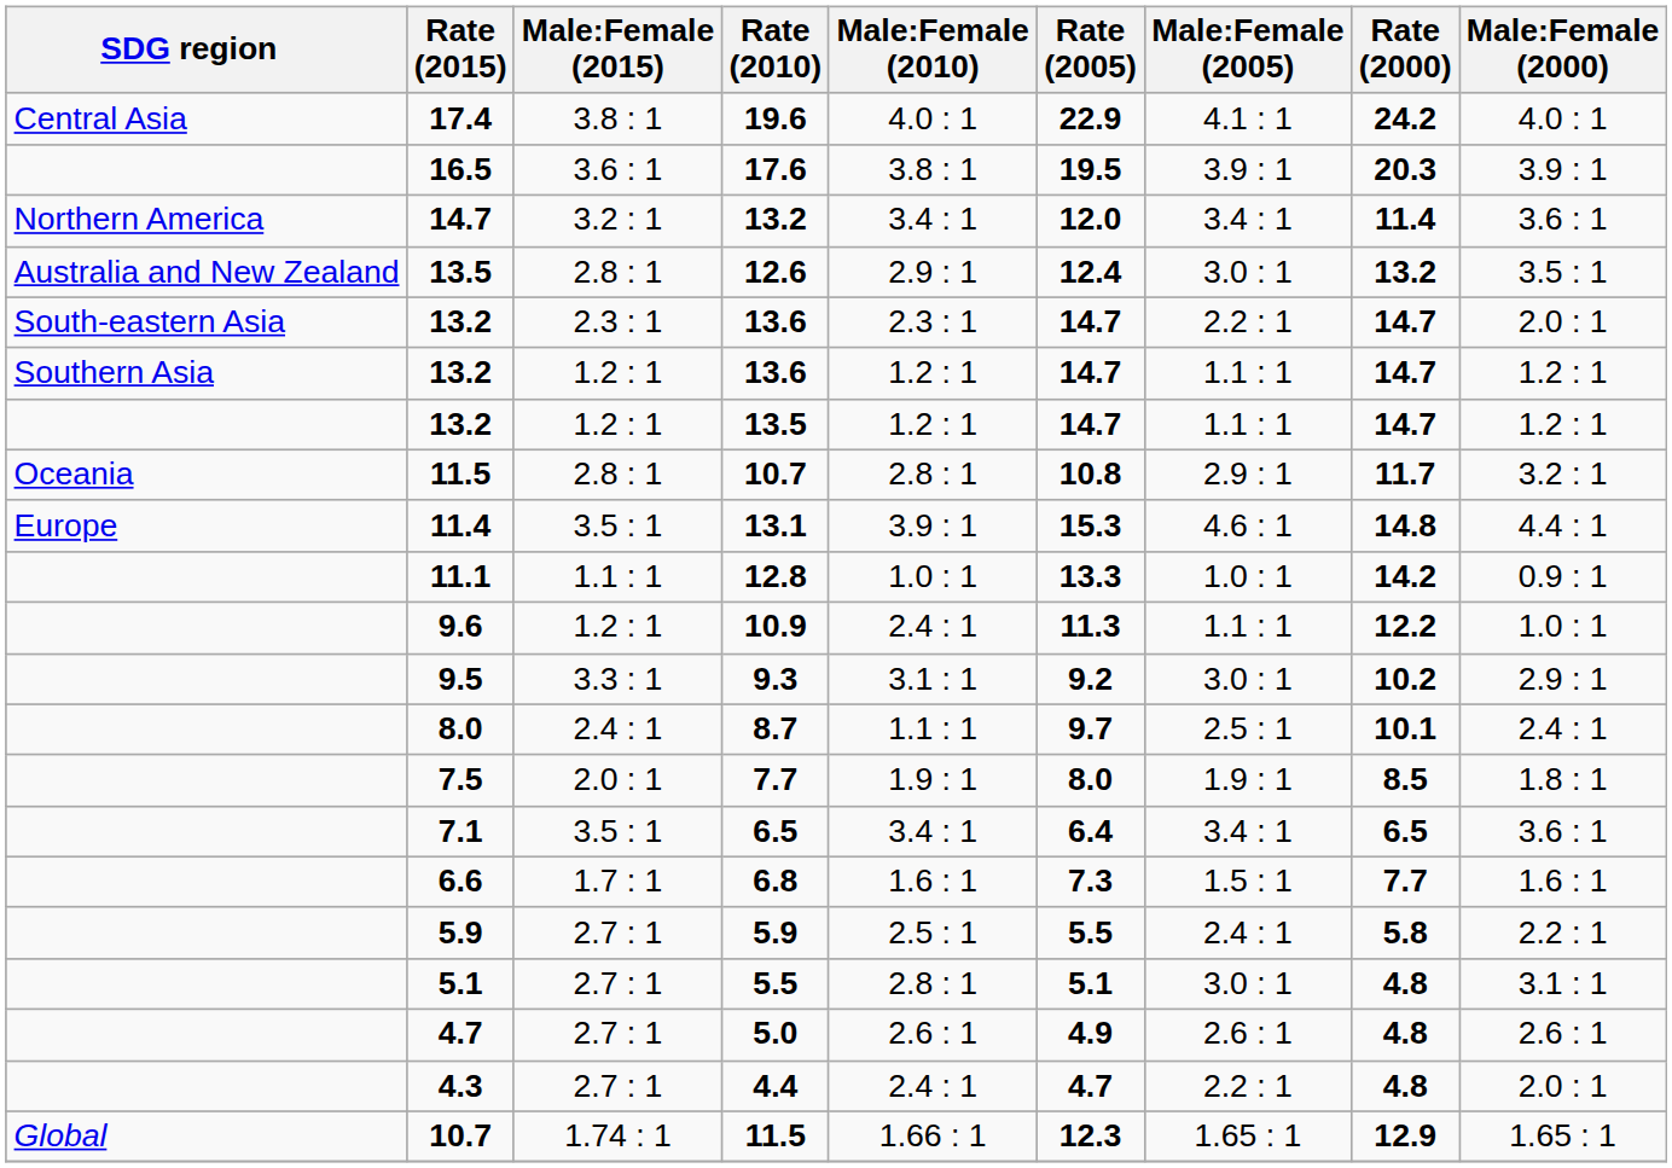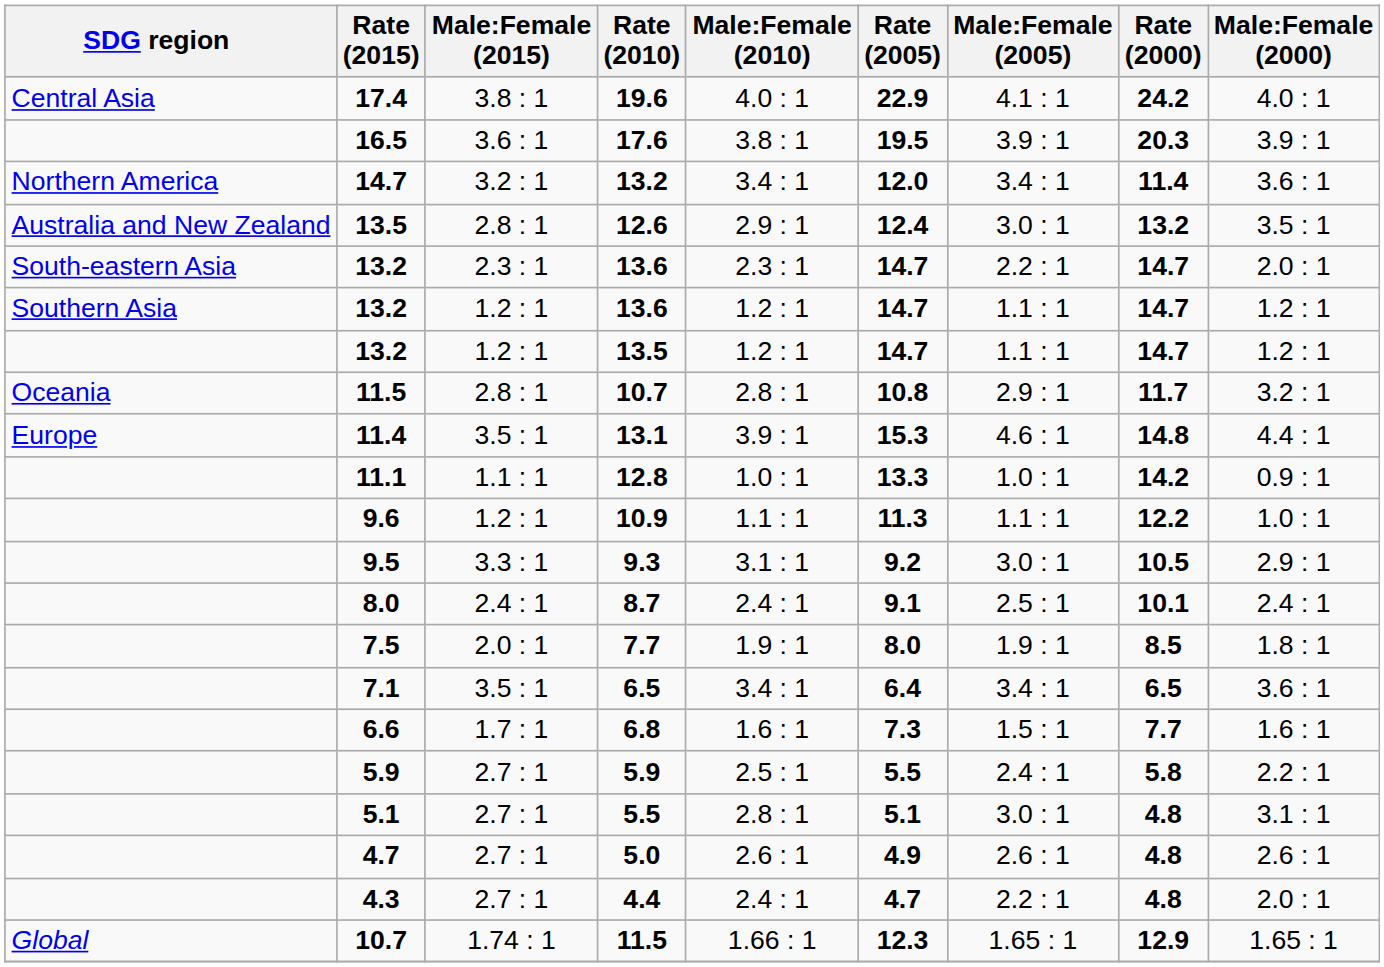 <table class="wikitable sortable collapsible collapsed" style="float:right; margin-left:1em; margin-right:0; white-space: nowrap;">
 <tr style="background:#ececec;">
 <th class="unsortable">  <a href='#'>SDG</a> region      </th>
 <th>Rate<br>(2015)</th>
 <th>Male:Female<br>(2015)</th>
 <th>Rate<br>(2010)</th>
 <th>Male:Female<br>(2010)</th>
 <th>Rate<br>(2005)</th>
 <th>Male:Female<br>(2005)</th>
 <th>Rate<br>(2000)</th>
 <th>Male:Female<br>(2000)</th>
 </tr>
 <tr>
 <td><a href='#'>Central Asia</a></td>
 <td style="text-align:center;"><strong>17.4</strong></td>
 <td style="text-align:center;">3.8 : 1</td>
 <td style="text-align:center;"><strong>19.6</strong></td>
 <td style="text-align:center;">4.0 : 1</td>
 <td style="text-align:center;"><strong>22.9</strong></td>
 <td style="text-align:center;">4.1 : 1</td>
 <td style="text-align:center;"><strong>24.2</strong></td>
 <td style="text-align:center;">4.0 : 1</td>
 </tr>
 <tr>
 <td></td>
 <td style="text-align:center;"><strong>16.5</strong></td>
 <td style="text-align:center;">3.6 : 1</td>
 <td style="text-align:center;"><strong>17.6</strong></td>
 <td style="text-align:center;">3.8 : 1</td>
 <td style="text-align:center;"><strong>19.5</strong></td>
 <td style="text-align:center;">3.9 : 1</td>
 <td style="text-align:center;"><strong>20.3</strong></td>
 <td style="text-align:center;">3.9 : 1</td>
 </tr>
 <tr>
 <td><a href='#'>Northern America</a></td>
 <td style="text-align:center;"><strong>14.7</strong></td>
 <td style="text-align:center;">3.2 : 1</td>
 <td style="text-align:center;"><strong>13.2</strong></td>
 <td style="text-align:center;">3.4 : 1</td>
 <td style="text-align:center;"><strong>12.0</strong></td>
 <td style="text-align:center;">3.4 : 1</td>
 <td style="text-align:center;"><strong>11.4</strong></td>
 <td style="text-align:center;">3.6 : 1</td>
 </tr>
 <tr>
 <td><a href='#'>Australia and New Zealand</a></td>
 <td style="text-align:center;"><strong>13.5</strong></td>
 <td style="text-align:center;">2.8 : 1</td>
 <td style="text-align:center;"><strong>12.6</strong></td>
 <td style="text-align:center;">2.9 : 1</td>
 <td style="text-align:center;"><strong>12.4</strong></td>
 <td style="text-align:center;">3.0 : 1</td>
 <td style="text-align:center;"><strong>13.2</strong></td>
 <td style="text-align:center;">3.5 : 1</td>
 </tr>
 <tr>
 <td><a href='#'>South-eastern Asia</a></td>
 <td style="text-align:center;"><strong>13.2</strong></td>
 <td style="text-align:center;">2.3 : 1</td>
 <td style="text-align:center;"><strong>13.6</strong></td>
 <td style="text-align:center;">2.3 : 1</td>
 <td style="text-align:center;"><strong>14.7</strong></td>
 <td style="text-align:center;">2.2 : 1</td>
 <td style="text-align:center;"><strong>14.7</strong></td>
 <td style="text-align:center;">2.0 : 1</td>
 </tr>
 <tr>
 <td><a href='#'>Southern Asia</a></td>
 <td style="text-align:center;"><strong>13.2</strong></td>
 <td style="text-align:center;">1.2 : 1</td>
 <td style="text-align:center;"><strong>13.6</strong></td>
 <td style="text-align:center;">1.2 : 1</td>
 <td style="text-align:center;"><strong>14.7</strong></td>
 <td style="text-align:center;">1.1 : 1</td>
 <td style="text-align:center;"><strong>14.7</strong></td>
 <td style="text-align:center;">1.2 : 1</td>
 </tr>
 <tr>
 <td></td>
 <td style="text-align:center;"><strong>13.2</strong></td>
 <td style="text-align:center;">1.2 : 1</td>
 <td style="text-align:center;"><strong>13.5</strong></td>
 <td style="text-align:center;">1.2 : 1</td>
 <td style="text-align:center;"><strong>14.7</strong></td>
 <td style="text-align:center;">1.1 : 1</td>
 <td style="text-align:center;"><strong>14.7</strong></td>
 <td style="text-align:center;">1.2 : 1</td>
 </tr>
 <tr>
 <td><a href='#'>Oceania</a></td>
 <td style="text-align:center;"><strong>11.5</strong></td>
 <td style="text-align:center;">2.8 : 1</td>
 <td style="text-align:center;"><strong>10.7</strong></td>
 <td style="text-align:center;">2.8 : 1</td>
 <td style="text-align:center;"><strong>10.8</strong></td>
 <td style="text-align:center;">2.9 : 1</td>
 <td style="text-align:center;"><strong>11.7</strong></td>
 <td style="text-align:center;">3.2 : 1</td>
 </tr>
 <tr>
 <td><a href='#'>Europe</a></td>
 <td style="text-align:center;"><strong>11.4</strong></td>
 <td style="text-align:center;">3.5 : 1</td>
 <td style="text-align:center;"><strong>13.1</strong></td>
 <td style="text-align:center;">3.9 : 1</td>
 <td style="text-align:center;"><strong>15.3</strong></td>
 <td style="text-align:center;">4.6 : 1</td>
 <td style="text-align:center;"><strong>14.8</strong></td>
 <td style="text-align:center;">4.4 : 1</td>
 </tr>
 <tr>
 <td></td>
 <td style="text-align:center;"><strong>11.1</strong></td>
 <td style="text-align:center;">1.1 : 1</td>
 <td style="text-align:center;"><strong>12.8</strong></td>
 <td style="text-align:center;">1.0 : 1</td>
 <td style="text-align:center;"><strong>13.3</strong></td>
 <td style="text-align:center;">1.0 : 1</td>
 <td style="text-align:center;"><strong>14.2</strong></td>
 <td style="text-align:center;">0.9 : 1</td>
 </tr>
 <tr>
 <td></td>
 <td style="text-align:center;"><strong>9.6</strong></td>
 <td style="text-align:center;">1.2 : 1</td>
 <td style="text-align:center;"><strong>10.9</strong></td>
-<td style="text-align:center;">2.4 : 1</td>
+<td style="text-align:center;">1.1 : 1</td>
 <td style="text-align:center;"><strong>11.3</strong></td>
 <td style="text-align:center;">1.1 : 1</td>
 <td style="text-align:center;"><strong>12.2</strong></td>
 <td style="text-align:center;">1.0 : 1</td>
 </tr>
 <tr>
 <td></td>
 <td style="text-align:center;"><strong>9.5</strong></td>
 <td style="text-align:center;">3.3 : 1</td>
 <td style="text-align:center;"><strong>9.3</strong></td>
 <td style="text-align:center;">3.1 : 1</td>
 <td style="text-align:center;"><strong>9.2</strong></td>
 <td style="text-align:center;">3.0 : 1</td>
-<td style="text-align:center;"><strong>10.2</strong></td>
+<td style="text-align:center;"><strong>10.5</strong></td>
 <td style="text-align:center;">2.9 : 1</td>
 </tr>
 <tr>
 <td></td>
 <td style="text-align:center;"><strong>8.0</strong></td>
 <td style="text-align:center;">2.4 : 1</td>
 <td style="text-align:center;"><strong>8.7</strong></td>
-<td style="text-align:center;">1.1 : 1</td>
-<td style="text-align:center;"><strong>9.7</strong></td>
+<td style="text-align:center;">2.4 : 1</td>
+<td style="text-align:center;"><strong>9.1</strong></td>
 <td style="text-align:center;">2.5 : 1</td>
 <td style="text-align:center;"><strong>10.1</strong></td>
 <td style="text-align:center;">2.4 : 1</td>
 </tr>
 <tr>
 <td></td>
 <td style="text-align:center;"><strong>7.5</strong></td>
 <td style="text-align:center;">2.0 : 1</td>
 <td style="text-align:center;"><strong>7.7</strong></td>
 <td style="text-align:center;">1.9 : 1</td>
 <td style="text-align:center;"><strong>8.0</strong></td>
 <td style="text-align:center;">1.9 : 1</td>
 <td style="text-align:center;"><strong>8.5</strong></td>
 <td style="text-align:center;">1.8 : 1</td>
 </tr>
 <tr>
 <td></td>
 <td style="text-align:center;"><strong>7.1</strong></td>
 <td style="text-align:center;">3.5 : 1</td>
 <td style="text-align:center;"><strong>6.5</strong></td>
 <td style="text-align:center;">3.4 : 1</td>
 <td style="text-align:center;"><strong>6.4</strong></td>
 <td style="text-align:center;">3.4 : 1</td>
 <td style="text-align:center;"><strong>6.5</strong></td>
 <td style="text-align:center;">3.6 : 1</td>
 </tr>
 <tr>
 <td></td>
 <td style="text-align:center;"><strong>6.6</strong></td>
 <td style="text-align:center;">1.7 : 1</td>
 <td style="text-align:center;"><strong>6.8</strong></td>
 <td style="text-align:center;">1.6 : 1</td>
 <td style="text-align:center;"><strong>7.3</strong></td>
 <td style="text-align:center;">1.5 : 1</td>
 <td style="text-align:center;"><strong>7.7</strong></td>
 <td style="text-align:center;">1.6 : 1</td>
 </tr>
 <tr>
 <td><div>  </div></td>
 <td style="text-align:center;"><strong>5.9</strong></td>
 <td style="text-align:center;">2.7 : 1</td>
 <td style="text-align:center;"><strong>5.9</strong></td>
 <td style="text-align:center;">2.5 : 1</td>
 <td style="text-align:center;"><strong>5.5</strong></td>
 <td style="text-align:center;">2.4 : 1</td>
 <td style="text-align:center;"><strong>5.8</strong></td>
 <td style="text-align:center;">2.2 : 1</td>
 </tr>
 <tr>
 <td></td>
 <td style="text-align:center;"><strong>5.1</strong></td>
 <td style="text-align:center;">2.7 : 1</td>
 <td style="text-align:center;"><strong>5.5</strong></td>
 <td style="text-align:center;">2.8 : 1</td>
 <td style="text-align:center;"><strong>5.1</strong></td>
 <td style="text-align:center;">3.0 : 1</td>
 <td style="text-align:center;"><strong>4.8</strong></td>
 <td style="text-align:center;">3.1 : 1</td>
 </tr>
 <tr>
 <td></td>
 <td style="text-align:center;"><strong>4.7</strong></td>
 <td style="text-align:center;">2.7 : 1</td>
 <td style="text-align:center;"><strong>5.0</strong></td>
 <td style="text-align:center;">2.6 : 1</td>
 <td style="text-align:center;"><strong>4.9</strong></td>
 <td style="text-align:center;">2.6 : 1</td>
 <td style="text-align:center;"><strong>4.8</strong></td>
 <td style="text-align:center;">2.6 : 1</td>
 </tr>
 <tr>
 <td></td>
 <td style="text-align:center;"><strong>4.3</strong></td>
 <td style="text-align:center;">2.7 : 1</td>
 <td style="text-align:center;"><strong>4.4</strong></td>
 <td style="text-align:center;">2.4 : 1</td>
 <td style="text-align:center;"><strong>4.7</strong></td>
 <td style="text-align:center;">2.2 : 1</td>
 <td style="text-align:center;"><strong>4.8</strong></td>
 <td style="text-align:center;">2.0 : 1</td>
 </tr>
 <tr>
 <td><em><a href='#'>Global</a></em></td>
 <td style="text-align:center;"><strong>10.7</strong></td>
 <td style="text-align:center;">1.74 : 1</td>
 <td style="text-align:center;"><strong>11.5</strong></td>
 <td style="text-align:center;">1.66 : 1</td>
 <td style="text-align:center;"><strong>12.3</strong></td>
 <td style="text-align:center;">1.65 : 1</td>
 <td style="text-align:center;"><strong>12.9</strong></td>
 <td style="text-align:center;">1.65 : 1</td>
 </tr>
 <tr>
 </tr>
 </table>
